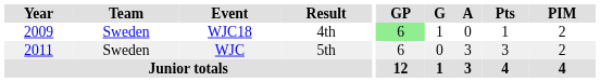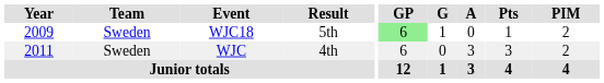 <table border="0" cellpadding="1" cellspacing="0" ID="Table3" style="text-align:center; width:40em">
 <tr ALIGN="center" bgcolor="#e0e0e0">
 <th>Year</th>
 <th>Team</th>
 <th>Event</th>
 <th>Result</th>
 <th rowspan="99" bgcolor="#ffffff"></th>
 <th>GP</th>
 <th>G</th>
 <th>A</th>
 <th>Pts</th>
 <th>PIM</th>
 </tr>
 <tr>
 <td><a href='#'>2009</a></td>
 <td><a href='#'>Sweden</a></td>
 <td><a href='#'>WJC18</a></td>
-<td>4th</td>
+<td>5th</td>
 <td style="background: lightgreen;">6</td>
 <td>1</td>
 <td>0</td>
 <td>1</td>
 <td>2</td>
 </tr>
 <tr ALIGN="center" bgcolor="#f0f0f0">
 <td><a href='#'>2011</a></td>
 <td>Sweden</td>
 <td><a href='#'>WJC</a></td>
-<td>5th</td>
+<td>4th</td>
 <td>6</td>
 <td>0</td>
 <td>3</td>
 <td>3</td>
 <td>2</td>
 </tr>
 <tr bgcolor="#e0e0e0">
 <th colspan="4">Junior totals</th>
 <th>12</th>
 <th>1</th>
 <th>3</th>
 <th>4</th>
 <th>4</th>
 </tr>
 </table>
